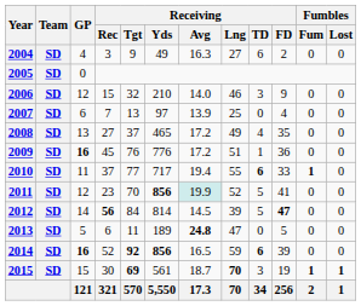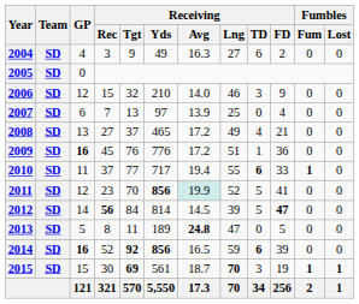 <table class="wikitable" style="text-align:center;">
 <tr>
 <th rowspan="2">Year</th>
 <th rowspan="2">Team</th>
 <th rowspan="2">GP</th>
 <th colspan="7">Receiving</th>
 <th colspan="2">Fumbles</th>
 </tr>
 <tr>
 <th>Rec</th>
 <th>Tgt</th>
 <th>Yds</th>
 <th>Avg</th>
 <th>Lng</th>
 <th>TD</th>
 <th>FD</th>
 <th>Fum</th>
 <th>Lost</th>
 </tr>
 <tr>
 <th><a href='#'>2004</a></th>
 <th><a href='#'>SD</a></th>
 <td>4</td>
 <td>3</td>
 <td>9</td>
 <td>49</td>
 <td>16.3</td>
 <td>27</td>
 <td>6</td>
 <td>2</td>
 <td>0</td>
 <td>0</td>
 </tr>
 <tr>
 <th><a href='#'>2005</a></th>
 <th><a href='#'>SD</a></th>
 <td>0</td>
 <td colspan="9"></td>
 </tr>
 <tr>
 <th><a href='#'>2006</a></th>
 <th><a href='#'>SD</a></th>
 <td>12</td>
 <td>15</td>
 <td>32</td>
 <td>210</td>
 <td>14.0</td>
 <td>46</td>
 <td>3</td>
 <td>9</td>
 <td>0</td>
 <td>0</td>
 </tr>
 <tr>
 <th><a href='#'>2007</a></th>
 <th><a href='#'>SD</a></th>
 <td>6</td>
 <td>7</td>
 <td>13</td>
 <td>97</td>
 <td>13.9</td>
 <td>25</td>
 <td>0</td>
 <td>4</td>
 <td>0</td>
 <td>0</td>
 </tr>
 <tr>
 <th><a href='#'>2008</a></th>
 <th><a href='#'>SD</a></th>
 <td>13</td>
 <td>27</td>
 <td>37</td>
 <td>465</td>
 <td>17.2</td>
 <td>49</td>
 <td>4</td>
-<td>35</td>
+<td>21</td>
 <td>0</td>
 <td>0</td>
 </tr>
 <tr>
 <th><a href='#'>2009</a></th>
 <th><a href='#'>SD</a></th>
 <td><strong>16</strong></td>
 <td>45</td>
 <td>76</td>
 <td>776</td>
 <td>17.2</td>
 <td>51</td>
 <td>1</td>
 <td>36</td>
 <td>0</td>
 <td>0</td>
 </tr>
 <tr>
 <th><a href='#'>2010</a></th>
 <th><a href='#'>SD</a></th>
 <td>11</td>
 <td>37</td>
 <td>77</td>
 <td>717</td>
 <td>19.4</td>
 <td>55</td>
 <td><strong>6</strong></td>
 <td>33</td>
 <td><strong>1</strong></td>
 <td>0</td>
 </tr>
 <tr>
 <th><a href='#'>2011</a></th>
 <th><a href='#'>SD</a></th>
 <td>12</td>
 <td>23</td>
 <td>70</td>
 <td><strong>856</strong></td>
 <td style="background:#cfecec; width:3em;">19.9</td>
 <td>52</td>
 <td>5</td>
 <td>41</td>
 <td>0</td>
 <td>0</td>
 </tr>
 <tr>
 <th><a href='#'>2012</a></th>
 <th><a href='#'>SD</a></th>
 <td>14</td>
 <td><strong>56</strong></td>
 <td>84</td>
 <td>814</td>
 <td>14.5</td>
 <td>39</td>
 <td>5</td>
 <td><strong>47</strong></td>
 <td>0</td>
 <td>0</td>
 </tr>
 <tr>
 <th><a href='#'>2013</a></th>
 <th><a href='#'>SD</a></th>
 <td>5</td>
-<td>6</td>
+<td>8</td>
 <td>11</td>
 <td>189</td>
 <td><strong>24.8</strong></td>
 <td>47</td>
 <td>0</td>
 <td>5</td>
 <td>0</td>
 <td>0</td>
 </tr>
 <tr>
 <th><a href='#'>2014</a></th>
 <th><a href='#'>SD</a></th>
 <td><strong>16</strong></td>
 <td>52</td>
 <td><strong>92</strong></td>
 <td><strong>856</strong></td>
 <td>16.5</td>
 <td>59</td>
 <td><strong>6</strong></td>
 <td>39</td>
 <td>0</td>
 <td>0</td>
 </tr>
 <tr>
 <th><a href='#'>2015</a></th>
 <th><a href='#'>SD</a></th>
 <td>15</td>
 <td>30</td>
 <td><strong>69</strong></td>
 <td>561</td>
 <td>18.7</td>
 <td><strong>70</strong></td>
 <td>3</td>
 <td>19</td>
 <td><strong>1</strong></td>
 <td><strong>1</strong></td>
 </tr>
 <tr>
 <th colspan="2"></th>
 <th>121</th>
 <th>321</th>
 <th>570</th>
 <th>5,550</th>
 <th>17.3</th>
 <th>70</th>
 <th>34</th>
 <th>256</th>
 <th>2</th>
 <th>1</th>
 </tr>
 </table>
